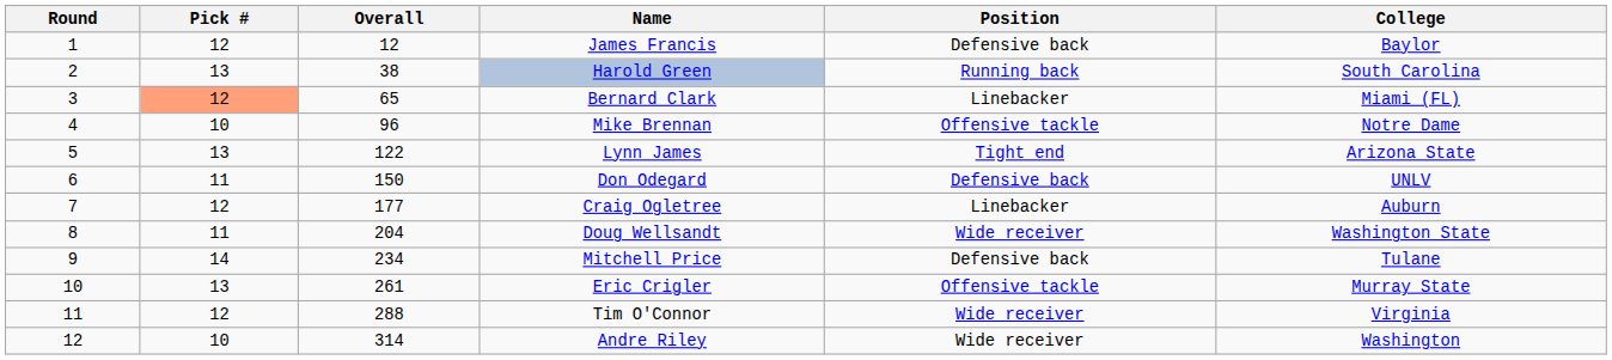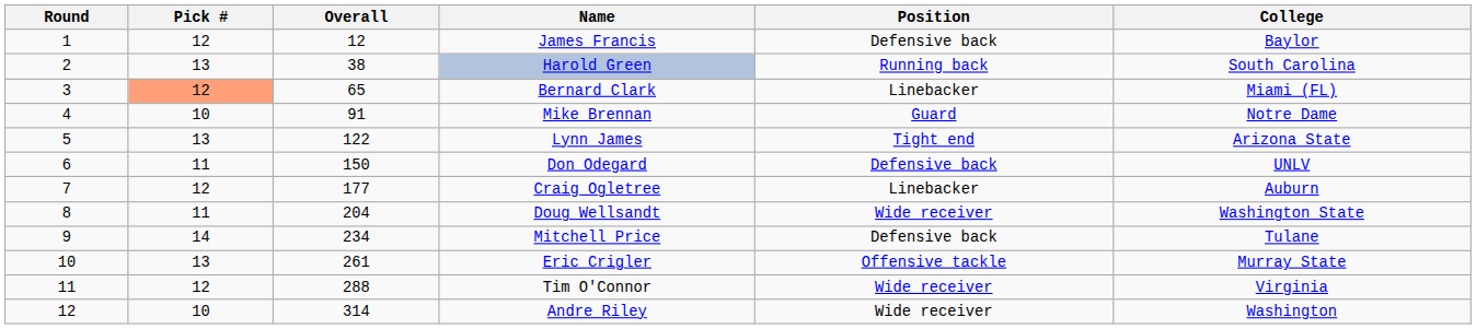 <table class="wikitable sortable sortable" style="width: 100%; text-align:center">
 <tr>
 <th>Round</th>
 <th>Pick #</th>
 <th>Overall</th>
 <th>Name</th>
 <th>Position</th>
 <th>College</th>
 </tr>
 <tr>
 <td>1</td>
 <td>12</td>
 <td>12</td>
 <td><a href='#'>James Francis</a></td>
 <td>Defensive back</td>
 <td><a href='#'>Baylor</a></td>
 </tr>
 <tr>
 <td>2</td>
 <td>13</td>
 <td>38</td>
 <td bgcolor=lightsteelblue><a href='#'>Harold Green</a></td>
 <td><a href='#'>Running back</a></td>
 <td><a href='#'>South Carolina</a></td>
 </tr>
 <tr>
 <td>3</td>
 <td style="background: lightsalmon;">12</td>
 <td>65</td>
 <td><a href='#'>Bernard Clark</a></td>
 <td>Linebacker</td>
 <td><a href='#'>Miami (FL)</a></td>
 </tr>
 <tr>
 <td>4</td>
 <td>10</td>
-<td>96</td>
+<td>91</td>
 <td><a href='#'>Mike Brennan</a></td>
-<td><a href='#'>Offensive tackle</a></td>
+<td><a href='#'>Guard</a></td>
 <td><a href='#'>Notre Dame</a></td>
 </tr>
 <tr>
 <td>5</td>
 <td>13</td>
 <td>122</td>
 <td><a href='#'>Lynn James</a></td>
 <td><a href='#'>Tight end</a></td>
 <td><a href='#'>Arizona State</a></td>
 </tr>
 <tr>
 <td>6</td>
 <td>11</td>
 <td>150</td>
 <td><a href='#'>Don Odegard</a></td>
 <td><a href='#'>Defensive back</a></td>
 <td><a href='#'>UNLV</a></td>
 </tr>
 <tr>
 <td>7</td>
 <td>12</td>
 <td>177</td>
 <td><a href='#'>Craig Ogletree</a></td>
 <td>Linebacker</td>
 <td><a href='#'>Auburn</a></td>
 </tr>
 <tr>
 <td>8</td>
 <td>11</td>
 <td>204</td>
 <td><a href='#'>Doug Wellsandt</a></td>
 <td><a href='#'>Wide receiver</a></td>
 <td><a href='#'>Washington State</a></td>
 </tr>
 <tr>
 <td>9</td>
 <td>14</td>
 <td>234</td>
 <td><a href='#'>Mitchell Price</a></td>
 <td>Defensive back</td>
 <td><a href='#'>Tulane</a></td>
 </tr>
 <tr>
 <td>10</td>
 <td>13</td>
 <td>261</td>
 <td><a href='#'>Eric Crigler</a></td>
 <td><a href='#'>Offensive tackle</a></td>
 <td><a href='#'>Murray State</a></td>
 </tr>
 <tr>
 <td>11</td>
 <td>12</td>
 <td>288</td>
 <td>Tim O'Connor</td>
 <td><a href='#'>Wide receiver</a></td>
 <td><a href='#'>Virginia</a></td>
 </tr>
 <tr>
 <td>12</td>
 <td>10</td>
 <td>314</td>
 <td><a href='#'>Andre Riley</a></td>
 <td>Wide receiver</td>
 <td><a href='#'>Washington</a></td>
 </tr>
 </table>
